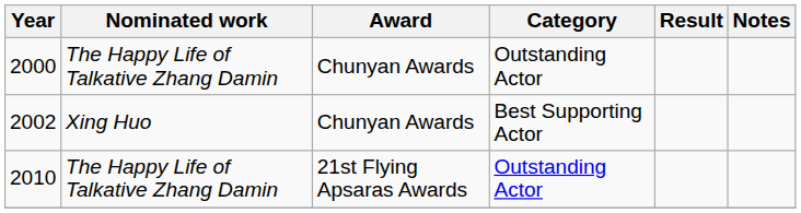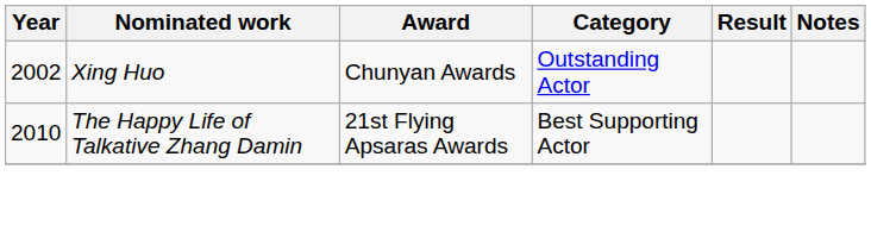 <table class="wikitable">
 <tr>
 <th>Year</th>
 <th>Nominated work</th>
 <th>Award</th>
 <th>Category</th>
 <th>Result</th>
 <th>Notes</th>
 </tr>
 <tr>
-<td>2000</td>
-<td><em>The Happy Life of Talkative Zhang Damin</em></td>
-<td>Chunyan Awards</td>
-<td>Outstanding Actor</td>
-<td></td>
-<td></td>
-</tr>
-<tr>
 <td>2002</td>
 <td><em>Xing Huo</em></td>
 <td>Chunyan Awards</td>
-<td>Best Supporting Actor</td>
+<td><a href='#'>Outstanding Actor</a></td>
 <td></td>
 <td></td>
 </tr>
 <tr>
 <td>2010</td>
 <td><em>The Happy Life of Talkative Zhang Damin</em></td>
 <td>21st Flying Apsaras Awards</td>
-<td><a href='#'>Outstanding Actor</a></td>
+<td>Best Supporting Actor</td>
 <td></td>
 <td></td>
 </tr>
 <tr>
 </tr>
 </table>
